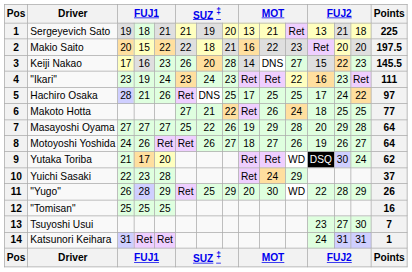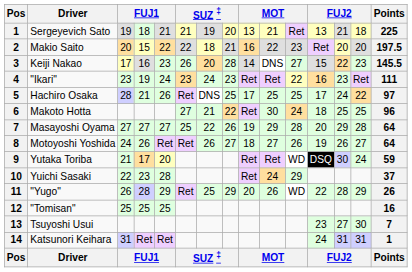 <table class="wikitable" style="font-size:85%; text-align:center">
 <tr>
 <th>Pos</th>
 <th>Driver</th>
 <th colspan=3><a href='#'>FUJ1</a></th>
 <th colspan=3><a href='#'>SUZ</a> <a href='#'><sup>‡</sup></a></th>
 <th colspan=3><a href='#'>MOT</a></th>
 <th colspan=3><a href='#'>FUJ2</a></th>
 <th>Points</th>
 </tr>
 <tr>
 <th>1</th>
 <td style="text-align:left"> Sergeyevich Sato</td>
 <td style="background:#dfdfdf">19</td>
 <td style="background:#dfffdf">18</td>
 <td style="background:#dfdfdf">21</td>
 <td style="background:#ffffbf">21</td>
 <td style="background:#dfdfdf">19</td>
 <td style="background:#ffffbf">20</td>
 <td style="background:#ffffbf">13</td>
 <td style="background:#ffffbf">21</td>
 <td style="background:#efcfff">Ret</td>
 <td style="background:#ffffbf">13</td>
 <td style="background:#dfdfdf">21</td>
 <td style="background:#ffffbf">18</td>
 <th>225</th>
 </tr>
 <tr>
 <th>2</th>
 <td style="text-align:left"> Makio Saito</td>
 <td style="background:#ffdf9f">20</td>
 <td style="background:#ffffbf">15</td>
 <td style="background:#ffdf9f">22</td>
 <td style="background:#dfdfdf">22</td>
 <td style="background:#ffffbf">18</td>
 <td style="background:#dfdfdf">21</td>
 <td style="background:#ffdf9f">16</td>
 <td style="background:#dfdfdf">22</td>
 <td style="background:#dfdfdf">23</td>
 <td style="background:#efcfff">Ret</td>
 <td style="background:#ffffbf">20</td>
 <td style="background:#dfdfdf">20</td>
 <th>197.5</th>
 </tr>
 <tr>
 <th>3</th>
 <td style="text-align:left"> Keiji Nakao</td>
 <td style="background:#ffffbf">17</td>
 <td style="background:#dfdfdf">16</td>
 <td style="background:#dfffdf">23</td>
 <td style="background:#dfffdf">26</td>
 <td style="background:#ffdf9f">20</td>
 <td style="background:#dfffdf">28</td>
 <td style="background:#dfdfdf">14</td>
 <td style="background:#ffffff">DNS</td>
 <td style="background:#dfffdf">27</td>
 <td style="background:#dfdfdf">15</td>
 <td style="background:#ffdf9f">22</td>
 <td style="background:#dfffdf">23</td>
 <th>145.5</th>
 </tr>
 <tr>
 <th>4</th>
 <td style="text-align:left"> "Ikari"</td>
 <td style="background:#dfffdf">23</td>
 <td style="background:#dfffdf">19</td>
 <td style="background:#dfffdf">24</td>
 <td style="background:#ffdf9f">23</td>
 <td style="background:#dfffdf">24</td>
 <td style="background:#dfffdf">23</td>
 <td style="background:#efcfff">Ret</td>
 <td style="background:#efcfff">Ret</td>
 <td style="background:#ffffbf">22</td>
 <td style="background:#ffdf9f">16</td>
 <td style="background:#dfffdf">23</td>
 <td style="background:#efcfff">Ret</td>
 <th>111</th>
 </tr>
 <tr>
 <th>5</th>
 <td style="text-align:left"> Hachiro Osaka</td>
 <td style="background:#cfcfff">28</td>
 <td style="background:#dfffdf">21</td>
 <td style="background:#dfffdf">26</td>
 <td style="background:#efcfff">Ret</td>
 <td style="background:#ffffff">DNS</td>
 <td style="background:#dfffdf">25</td>
 <td style="background:#dfffdf">17</td>
 <td style="background:#dfffdf">25</td>
 <td style="background:#dfffdf">25</td>
 <td style="background:#dfffdf">17</td>
 <td style="background:#dfffdf">24</td>
 <td style="background:#ffdf9f">22</td>
 <th>97</th>
 </tr>
 <tr>
 <th>6</th>
 <td style="text-align:left"> Makoto Hotta</td>
 <td></td>
 <td></td>
 <td></td>
 <td style="background:#dfffdf">27</td>
 <td style="background:#dfffdf">21</td>
 <td style="background:#ffdf9f">22</td>
 <td style="background:#efcfff">Ret</td>
-<td style="background:#dfffdf">26</td>
+<td style="background:#dfffdf">30</td>
 <td style="background:#ffdf9f">24</td>
 <td style="background:#dfffdf">18</td>
 <td style="background:#dfffdf">25</td>
 <td style="background:#dfffdf">25</td>
-<th>77</th>
+<th>96</th>
 </tr>
 <tr>
 <th>7</th>
 <td style="text-align:left"> Masayoshi Oyama</td>
 <td style="background:#dfffdf">27</td>
 <td style="background:#dfffdf">27</td>
 <td style="background:#dfffdf">27</td>
 <td style="background:#dfffdf">25</td>
 <td style="background:#dfffdf">22</td>
 <td style="background:#dfffdf">26</td>
 <td style="background:#dfffdf">19</td>
 <td style="background:#dfffdf">29</td>
 <td style="background:#dfffdf">28</td>
 <td style="background:#dfffdf">20</td>
 <td style="background:#dfffdf">29</td>
 <td style="background:#dfffdf">28</td>
 <th>64</th>
 </tr>
 <tr>
 <th>8</th>
 <td style="text-align:left"> Motoyoshi Yoshida</td>
 <td style="background:#dfffdf">24</td>
 <td style="background:#dfffdf">26</td>
 <td style="background:#efcfff">Ret</td>
 <td style="background:#efcfff">Ret</td>
 <td style="background:#dfffdf">26</td>
 <td style="background:#dfffdf">27</td>
 <td style="background:#dfffdf">18</td>
 <td style="background:#dfffdf">27</td>
 <td style="background:#dfffdf">26</td>
 <td style="background:#dfffdf">19</td>
 <td style="background:#dfffdf">26</td>
 <td style="background:#dfffdf">27</td>
 <th>64</th>
 </tr>
 <tr>
 <th>9</th>
 <td style="text-align:left"> Yutaka Toriba</td>
 <td style="background:#dfffdf">21</td>
 <td style="background:#ffdf9f">17</td>
 <td style="background:#ffffbf">20</td>
 <td></td>
 <td></td>
 <td></td>
 <td style="background:#efcfff">Ret</td>
 <td style="background:#efcfff">Ret</td>
 <td style="background:#ffffff">WD</td>
 <td style="background:#000000; color:#ffffff">DSQ</td>
 <td style="background:#cfcfff">30</td>
 <td style="background:#dfffdf">24</td>
-<th>62</th>
+<th>59</th>
 </tr>
 <tr>
 <th>10</th>
 <td style="text-align:left"> Yuichi Sasaki</td>
 <td style="background:#dfffdf">22</td>
 <td style="background:#dfffdf">23</td>
 <td style="background:#dfffdf">28</td>
 <td></td>
 <td></td>
 <td></td>
 <td style="background:#efcfff">Ret</td>
 <td style="background:#ffdf9f">24</td>
 <td style="background:#dfffdf">29</td>
 <td></td>
 <td></td>
 <td></td>
 <th>37</th>
 </tr>
 <tr>
 <th>11</th>
 <td style="text-align:left"> "Yugo"</td>
 <td style="background:#dfffdf">26</td>
 <td style="background:#cfcfff">28</td>
 <td style="background:#dfffdf">29</td>
 <td style="background:#efcfff">Ret</td>
 <td style="background:#dfffdf">25</td>
 <td style="background:#dfffdf">29</td>
 <td style="background:#dfffdf">20</td>
-<td style="background:#dfffdf">30</td>
+<td style="background:#dfffdf">26</td>
 <td style="background:#ffffff">WD</td>
 <td style="background:#dfffdf">22</td>
 <td style="background:#dfffdf">28</td>
 <td style="background:#dfffdf">29</td>
 <th>26</th>
 </tr>
 <tr>
 <th>12</th>
 <td style="text-align:left"> "Tomisan"</td>
 <td style="background:#dfffdf">25</td>
 <td style="background:#dfffdf">25</td>
 <td style="background:#dfffdf">25</td>
 <td></td>
 <td></td>
 <td></td>
 <td></td>
 <td></td>
 <td></td>
 <td></td>
 <td></td>
 <td></td>
 <th>16</th>
 </tr>
 <tr>
 <th>13</th>
 <td style="text-align:left"> Tsuyoshi Usui</td>
 <td></td>
 <td></td>
 <td></td>
 <td></td>
 <td></td>
 <td></td>
 <td></td>
 <td></td>
 <td></td>
 <td style="background:#dfffdf">23</td>
 <td style="background:#dfffdf">27</td>
 <td style="background:#dfffdf">30</td>
 <th>7</th>
 </tr>
 <tr>
 <th>14</th>
 <td style="text-align:left"> Katsunori Keihara</td>
 <td style="background:#cfcfff">31</td>
 <td style="background:#efcfff">Ret</td>
 <td style="background:#efcfff">Ret</td>
 <td></td>
 <td></td>
 <td></td>
 <td></td>
 <td></td>
 <td></td>
 <td style="background:#dfffdf">24</td>
 <td style="background:#cfcfff">31</td>
 <td style="background:#cfcfff">31</td>
 <th>1</th>
 </tr>
 <tr>
 <th>Pos</th>
 <th>Driver</th>
 <th colspan=3><a href='#'>FUJ1</a></th>
 <th colspan=3><a href='#'>SUZ</a> <a href='#'><sup>‡</sup></a></th>
 <th colspan=3><a href='#'>MOT</a></th>
 <th colspan=3><a href='#'>FUJ2</a></th>
 <th>Points</th>
 </tr>
 </table>
